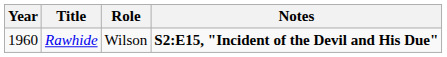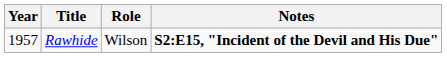 <table class="wikitable">
 <tr>
 <th>Year</th>
 <th>Title</th>
 <th>Role</th>
 <th>Notes</th>
 </tr>
 <tr>
-<td>1960</td>
+<td>1957</td>
 <td><em><a href='#'>Rawhide</a></em></td>
 <td>Wilson</td>
 <td><strong>S2:E15, "Incident of the Devil and His Due"</strong></td>
 </tr>
 </table>
